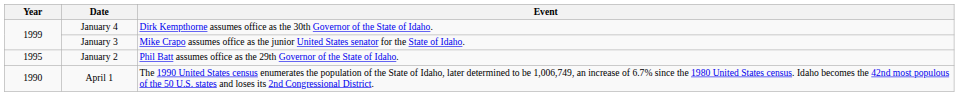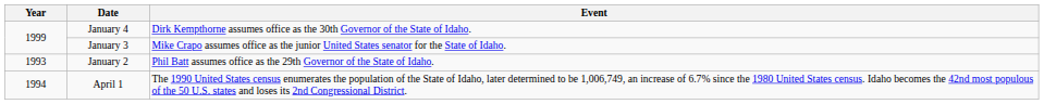 <table class="wikitable" style="width:100%;">
 <tr>
 <th style="width:6%">Year</th>
 <th style="width:8%">Date</th>
 <th style="width:86%">Event</th>
 </tr>
 <tr>
 <td align=center rowspan=2>1999</td>
 <td align=center>January 4</td>
 <td><a href='#'>Dirk Kempthorne</a> assumes office as the 30th <a href='#'>Governor of the State of Idaho</a>.</td>
 </tr>
 <tr>
 <td align=center>January 3</td>
 <td><a href='#'>Mike Crapo</a> assumes office as the junior <a href='#'>United States senator</a> for the <a href='#'>State of Idaho</a>.</td>
 </tr>
 <tr>
-<td align=center rowspan=1>1995</td>
+<td align=center rowspan=1>1993</td>
 <td align=center>January 2</td>
 <td><a href='#'>Phil Batt</a> assumes office as the 29th <a href='#'>Governor of the State of Idaho</a>.</td>
 </tr>
 <tr>
-<td align=center rowspan=1>1990</td>
+<td align=center rowspan=1>1994</td>
 <td align=center>April 1</td>
 <td>The <a href='#'>1990 United States census</a> enumerates the population of the State of Idaho, later determined to be 1,006,749, an increase of 6.7% since the <a href='#'>1980 United States census</a>. Idaho becomes the <a href='#'>42nd most populous of the 50 U.S. states</a> and loses its <a href='#'>2nd Congressional District</a>.</td>
 </tr>
 </table>
